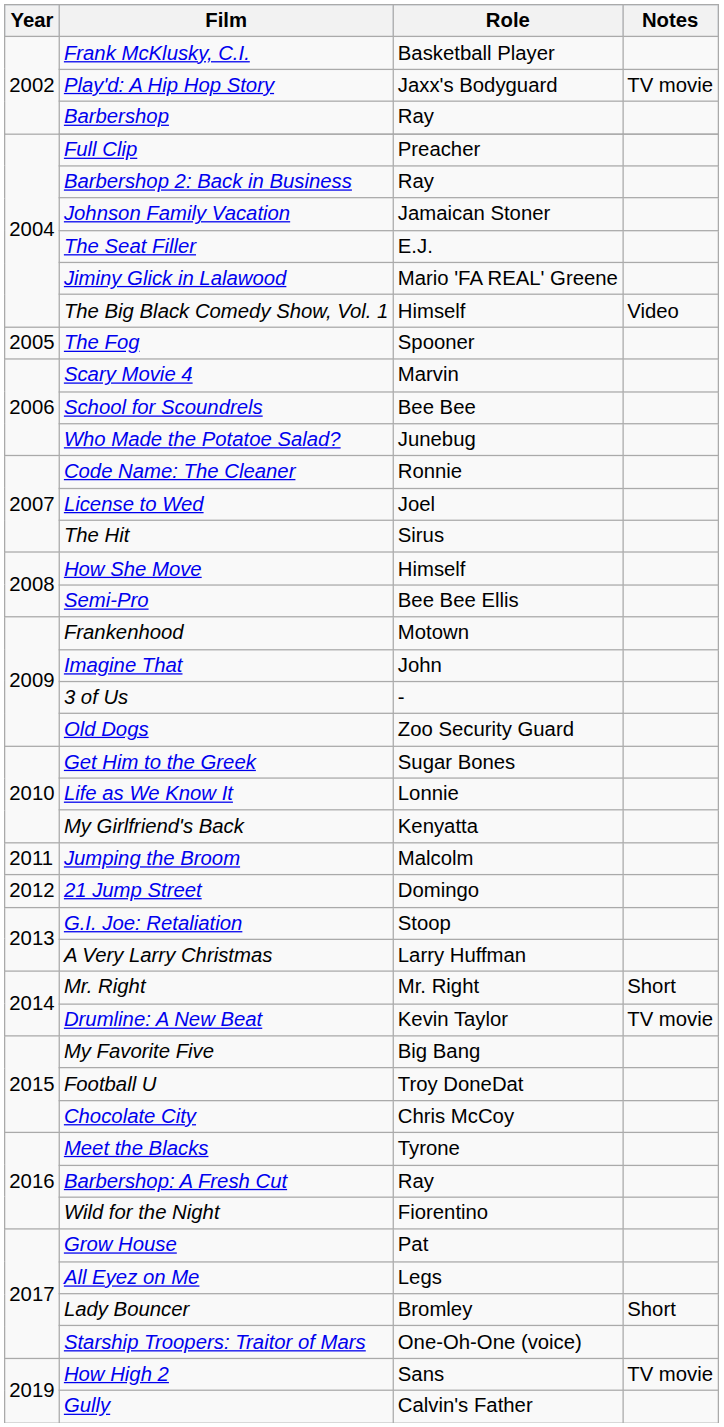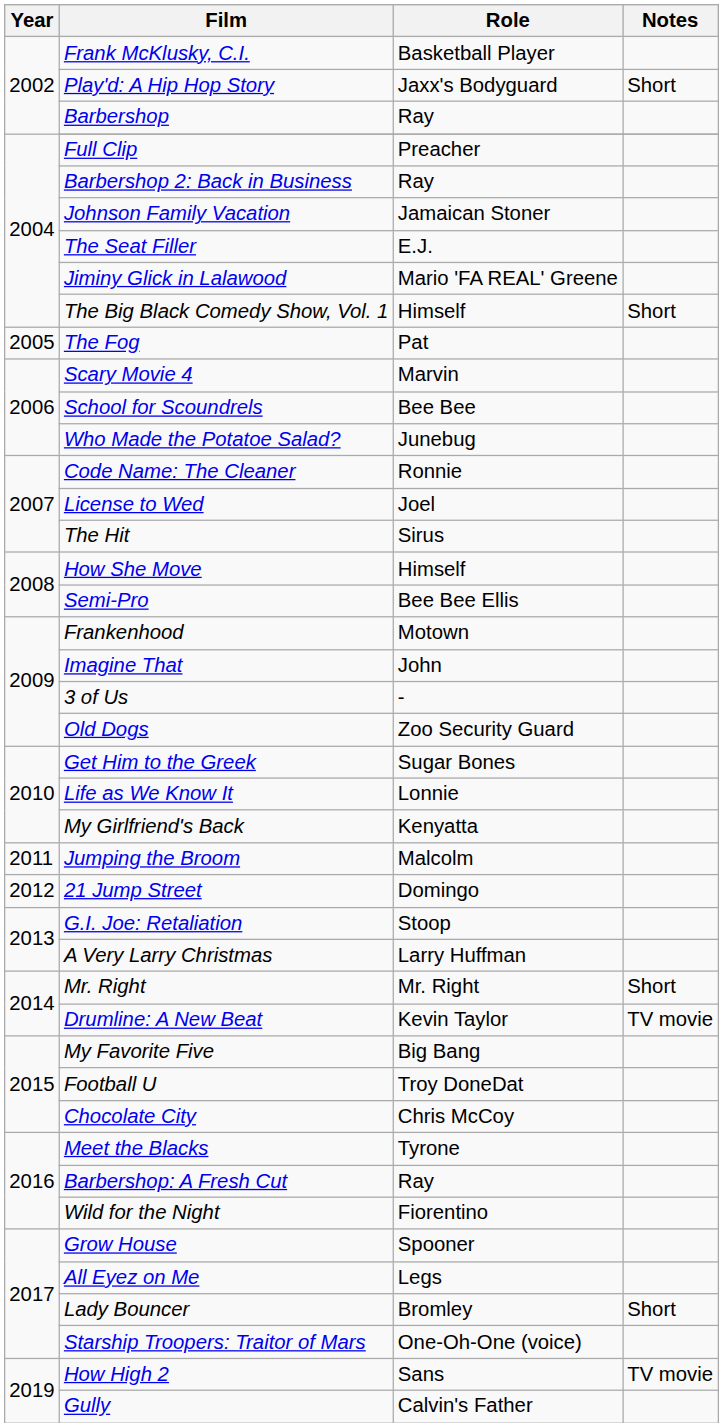 <table class="wikitable">
 <tr style="background:#b0c4de; text-align:center;">
 <th>Year</th>
 <th>Film</th>
 <th>Role</th>
 <th>Notes</th>
 </tr>
 <tr>
 <td rowspan=3>2002</td>
 <td><em><a href='#'>Frank McKlusky, C.I.</a></em></td>
 <td>Basketball Player</td>
 <td></td>
 </tr>
 <tr>
 <td><em><a href='#'>Play'd: A Hip Hop Story</a></em></td>
 <td>Jaxx's Bodyguard</td>
-<td>TV movie</td>
+<td>Short</td>
 </tr>
 <tr>
 <td><em><a href='#'>Barbershop</a></em></td>
 <td>Ray</td>
 <td></td>
 </tr>
 <tr>
 <td rowspan=7>2004</td>
 </tr>
 <tr>
 <td><em><a href='#'>Full Clip</a></em></td>
 <td>Preacher</td>
 <td></td>
 </tr>
 <tr>
 <td><em><a href='#'>Barbershop 2: Back in Business</a></em></td>
 <td>Ray</td>
 <td></td>
 </tr>
 <tr>
 <td><em><a href='#'>Johnson Family Vacation</a></em></td>
 <td>Jamaican Stoner</td>
 <td></td>
 </tr>
 <tr>
 <td><em><a href='#'>The Seat Filler</a></em></td>
 <td>E.J.</td>
 <td></td>
 </tr>
 <tr>
 <td><em><a href='#'>Jiminy Glick in Lalawood</a></em></td>
 <td>Mario 'FA REAL' Greene</td>
 <td></td>
 </tr>
 <tr>
 <td><em>The Big Black Comedy Show, Vol. 1</em></td>
 <td>Himself</td>
-<td>Video</td>
+<td>Short</td>
 </tr>
 <tr>
 <td>2005</td>
 <td><em><a href='#'>The Fog</a></em></td>
-<td>Spooner</td>
+<td>Pat</td>
 <td></td>
 </tr>
 <tr>
 <td rowspan=3>2006</td>
 <td><em><a href='#'>Scary Movie 4</a></em></td>
 <td>Marvin</td>
 <td></td>
 </tr>
 <tr>
 <td><em><a href='#'>School for Scoundrels</a></em></td>
 <td>Bee Bee</td>
 <td></td>
 </tr>
 <tr>
 <td><em><a href='#'>Who Made the Potatoe Salad?</a></em></td>
 <td>Junebug</td>
 <td></td>
 </tr>
 <tr>
 <td rowspan=3>2007</td>
 <td><em><a href='#'>Code Name: The Cleaner</a></em></td>
 <td>Ronnie</td>
 <td></td>
 </tr>
 <tr>
 <td><em><a href='#'>License to Wed</a></em></td>
 <td>Joel</td>
 <td></td>
 </tr>
 <tr>
 <td><em>The Hit</em></td>
 <td>Sirus</td>
 <td></td>
 </tr>
 <tr>
 <td rowspan=2>2008</td>
 <td><em><a href='#'>How She Move</a></em></td>
 <td>Himself</td>
 <td></td>
 </tr>
 <tr>
 <td><em><a href='#'>Semi-Pro</a></em></td>
 <td>Bee Bee Ellis</td>
 <td></td>
 </tr>
 <tr>
 <td rowspan=4>2009</td>
 <td><em>Frankenhood</em></td>
 <td>Motown</td>
 <td></td>
 </tr>
 <tr>
 <td><em><a href='#'>Imagine That</a></em></td>
 <td>John</td>
 <td></td>
 </tr>
 <tr>
 <td><em>3 of Us</em></td>
 <td>-</td>
 <td></td>
 </tr>
 <tr>
 <td><em><a href='#'>Old Dogs</a></em></td>
 <td>Zoo Security Guard</td>
 <td></td>
 </tr>
 <tr>
 <td rowspan=3>2010</td>
 <td><em><a href='#'>Get Him to the Greek</a></em></td>
 <td>Sugar Bones</td>
 <td></td>
 </tr>
 <tr>
 <td><em><a href='#'>Life as We Know It</a></em></td>
 <td>Lonnie</td>
 <td></td>
 </tr>
 <tr>
 <td><em>My Girlfriend's Back</em></td>
 <td>Kenyatta</td>
 <td></td>
 </tr>
 <tr>
 <td>2011</td>
 <td><em><a href='#'>Jumping the Broom</a></em></td>
 <td>Malcolm</td>
 <td></td>
 </tr>
 <tr>
 <td>2012</td>
 <td><em><a href='#'>21 Jump Street</a></em></td>
 <td>Domingo</td>
 <td></td>
 </tr>
 <tr>
 <td rowspan=2>2013</td>
 <td><em><a href='#'>G.I. Joe: Retaliation</a></em></td>
 <td>Stoop</td>
 <td></td>
 </tr>
 <tr>
 <td><em>A Very Larry Christmas</em></td>
 <td>Larry Huffman</td>
 <td></td>
 </tr>
 <tr>
 <td rowspan=2>2014</td>
 <td><em>Mr. Right</em></td>
 <td>Mr. Right</td>
 <td>Short</td>
 </tr>
 <tr>
 <td><em><a href='#'>Drumline: A New Beat</a></em></td>
 <td>Kevin Taylor</td>
 <td>TV movie</td>
 </tr>
 <tr>
 <td rowspan=3>2015</td>
 <td><em>My Favorite Five</em></td>
 <td>Big Bang</td>
 <td></td>
 </tr>
 <tr>
 <td><em>Football U</em></td>
 <td>Troy DoneDat</td>
 <td></td>
 </tr>
 <tr>
 <td><em><a href='#'>Chocolate City</a></em></td>
 <td>Chris McCoy</td>
 <td></td>
 </tr>
 <tr>
 <td rowspan=3>2016</td>
 <td><em><a href='#'>Meet the Blacks</a></em></td>
 <td>Tyrone</td>
 <td></td>
 </tr>
 <tr>
 <td><em><a href='#'>Barbershop: A Fresh Cut</a></em></td>
 <td>Ray</td>
 <td></td>
 </tr>
 <tr>
 <td><em>Wild for the Night</em></td>
 <td>Fiorentino</td>
 <td></td>
 </tr>
 <tr>
 <td rowspan=4>2017</td>
 <td><em><a href='#'>Grow House</a></em></td>
-<td>Pat</td>
+<td>Spooner</td>
 <td></td>
 </tr>
 <tr>
 <td><em><a href='#'>All Eyez on Me</a></em></td>
 <td>Legs</td>
 <td></td>
 </tr>
 <tr>
 <td><em>Lady Bouncer</em></td>
 <td>Bromley</td>
 <td>Short</td>
 </tr>
 <tr>
 <td><em><a href='#'>Starship Troopers: Traitor of Mars</a></em></td>
 <td>One-Oh-One (voice)</td>
 <td></td>
 </tr>
 <tr>
 <td rowspan=2>2019</td>
 <td><em><a href='#'>How High 2</a></em></td>
 <td>Sans</td>
 <td>TV movie</td>
 </tr>
 <tr>
 <td><em><a href='#'>Gully</a></em></td>
 <td>Calvin's Father</td>
 <td></td>
 </tr>
 </table>
